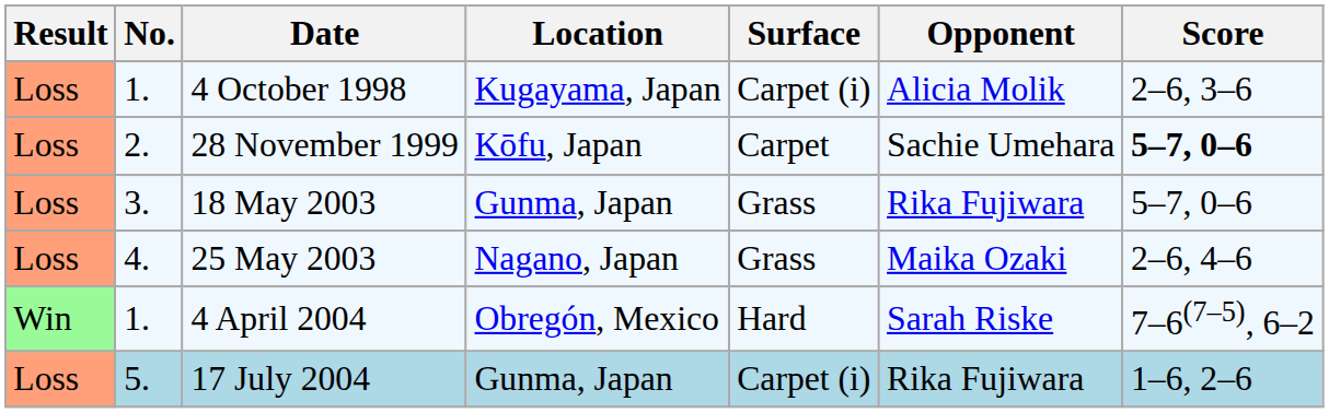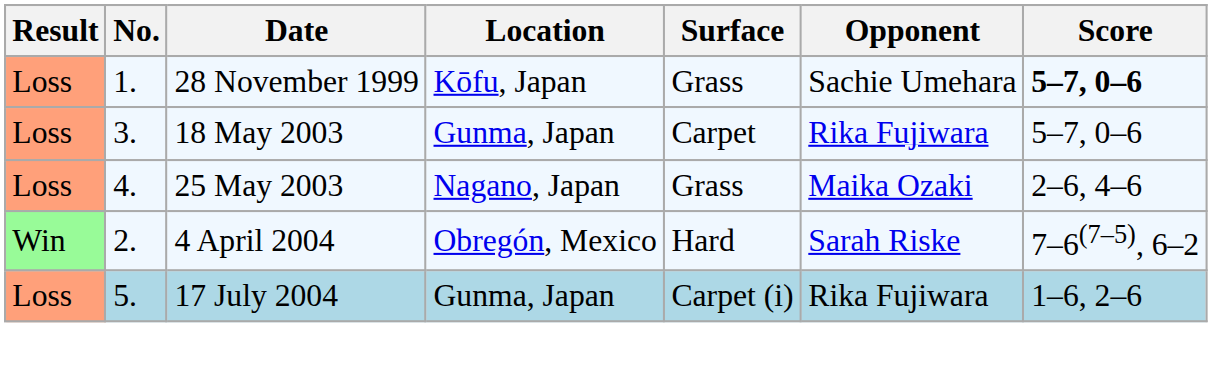 <table class="sortable wikitable" style=font-size:97%>
 <tr>
 <th>Result</th>
 <th>No.</th>
 <th>Date</th>
 <th>Location</th>
 <th>Surface</th>
 <th>Opponent</th>
 <th class="unsortable">Score</th>
 </tr>
 <tr style="background:#f0f8ff;">
 <td style="background:#ffa07a;">Loss</td>
 <td>1.</td>
-<td>4 October 1998</td>
-<td><a href='#'>Kugayama</a>, Japan</td>
-<td>Carpet (i)</td>
-<td> <a href='#'>Alicia Molik</a></td>
-<td>2–6, 3–6</td>
-</tr>
-<tr style="background:#f0f8ff;">
-<td style="background:#ffa07a;">Loss</td>
-<td>2.</td>
 <td>28 November 1999</td>
 <td><a href='#'>Kōfu</a>, Japan</td>
-<td>Carpet</td>
+<td>Grass</td>
 <td> Sachie Umehara</td>
 <td><strong>5–7, 0–6</strong></td>
 </tr>
 <tr style="background:#f0f8ff;">
 <td style="background:#ffa07a;">Loss</td>
 <td>3.</td>
 <td>18 May 2003</td>
 <td><a href='#'>Gunma</a>, Japan</td>
-<td>Grass</td>
+<td>Carpet</td>
 <td> <a href='#'>Rika Fujiwara</a></td>
 <td>5–7, 0–6</td>
 </tr>
 <tr style="background:#f0f8ff;">
 <td style="background:#ffa07a;">Loss</td>
 <td>4.</td>
 <td>25 May 2003</td>
 <td><a href='#'>Nagano</a>, Japan</td>
 <td>Grass</td>
 <td> <a href='#'>Maika Ozaki</a></td>
 <td>2–6, 4–6</td>
 </tr>
 <tr style="background:#f0f8ff;">
 <td style="background:#98fb98;">Win</td>
-<td>1.</td>
+<td>2.</td>
 <td>4 April 2004</td>
 <td><a href='#'>Obregón</a>, Mexico</td>
 <td>Hard</td>
 <td> <a href='#'>Sarah Riske</a></td>
 <td>7–6<sup>(7–5)</sup>, 6–2</td>
 </tr>
 <tr style="background:lightblue;">
 <td style="background:#ffa07a;">Loss</td>
 <td>5.</td>
 <td>17 July 2004</td>
 <td>Gunma, Japan</td>
 <td>Carpet (i)</td>
 <td> Rika Fujiwara</td>
 <td>1–6, 2–6</td>
 </tr>
 </table>
